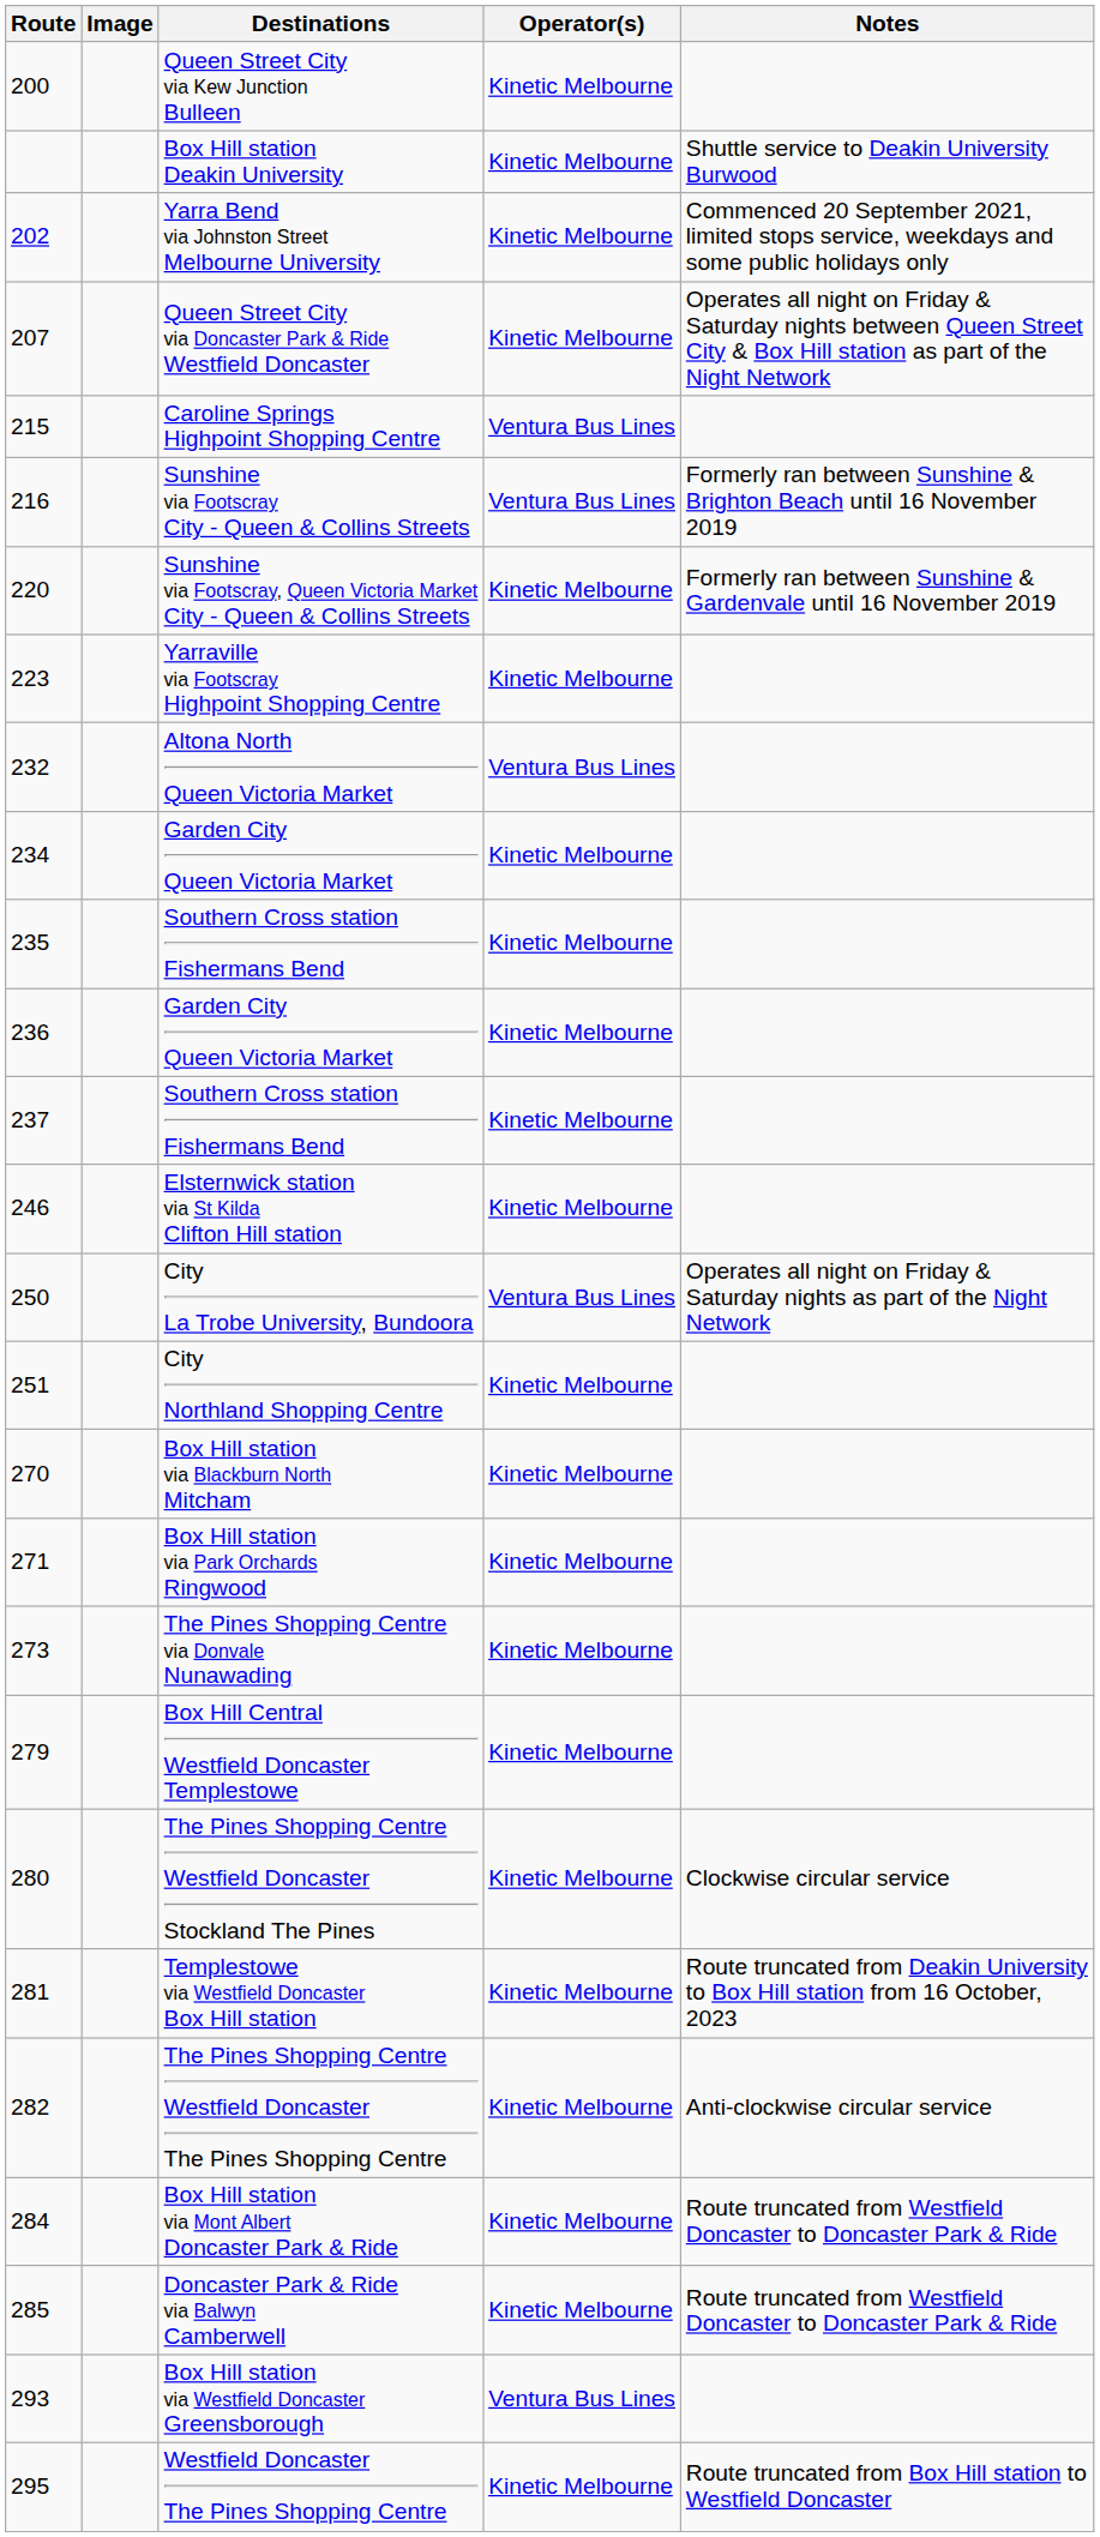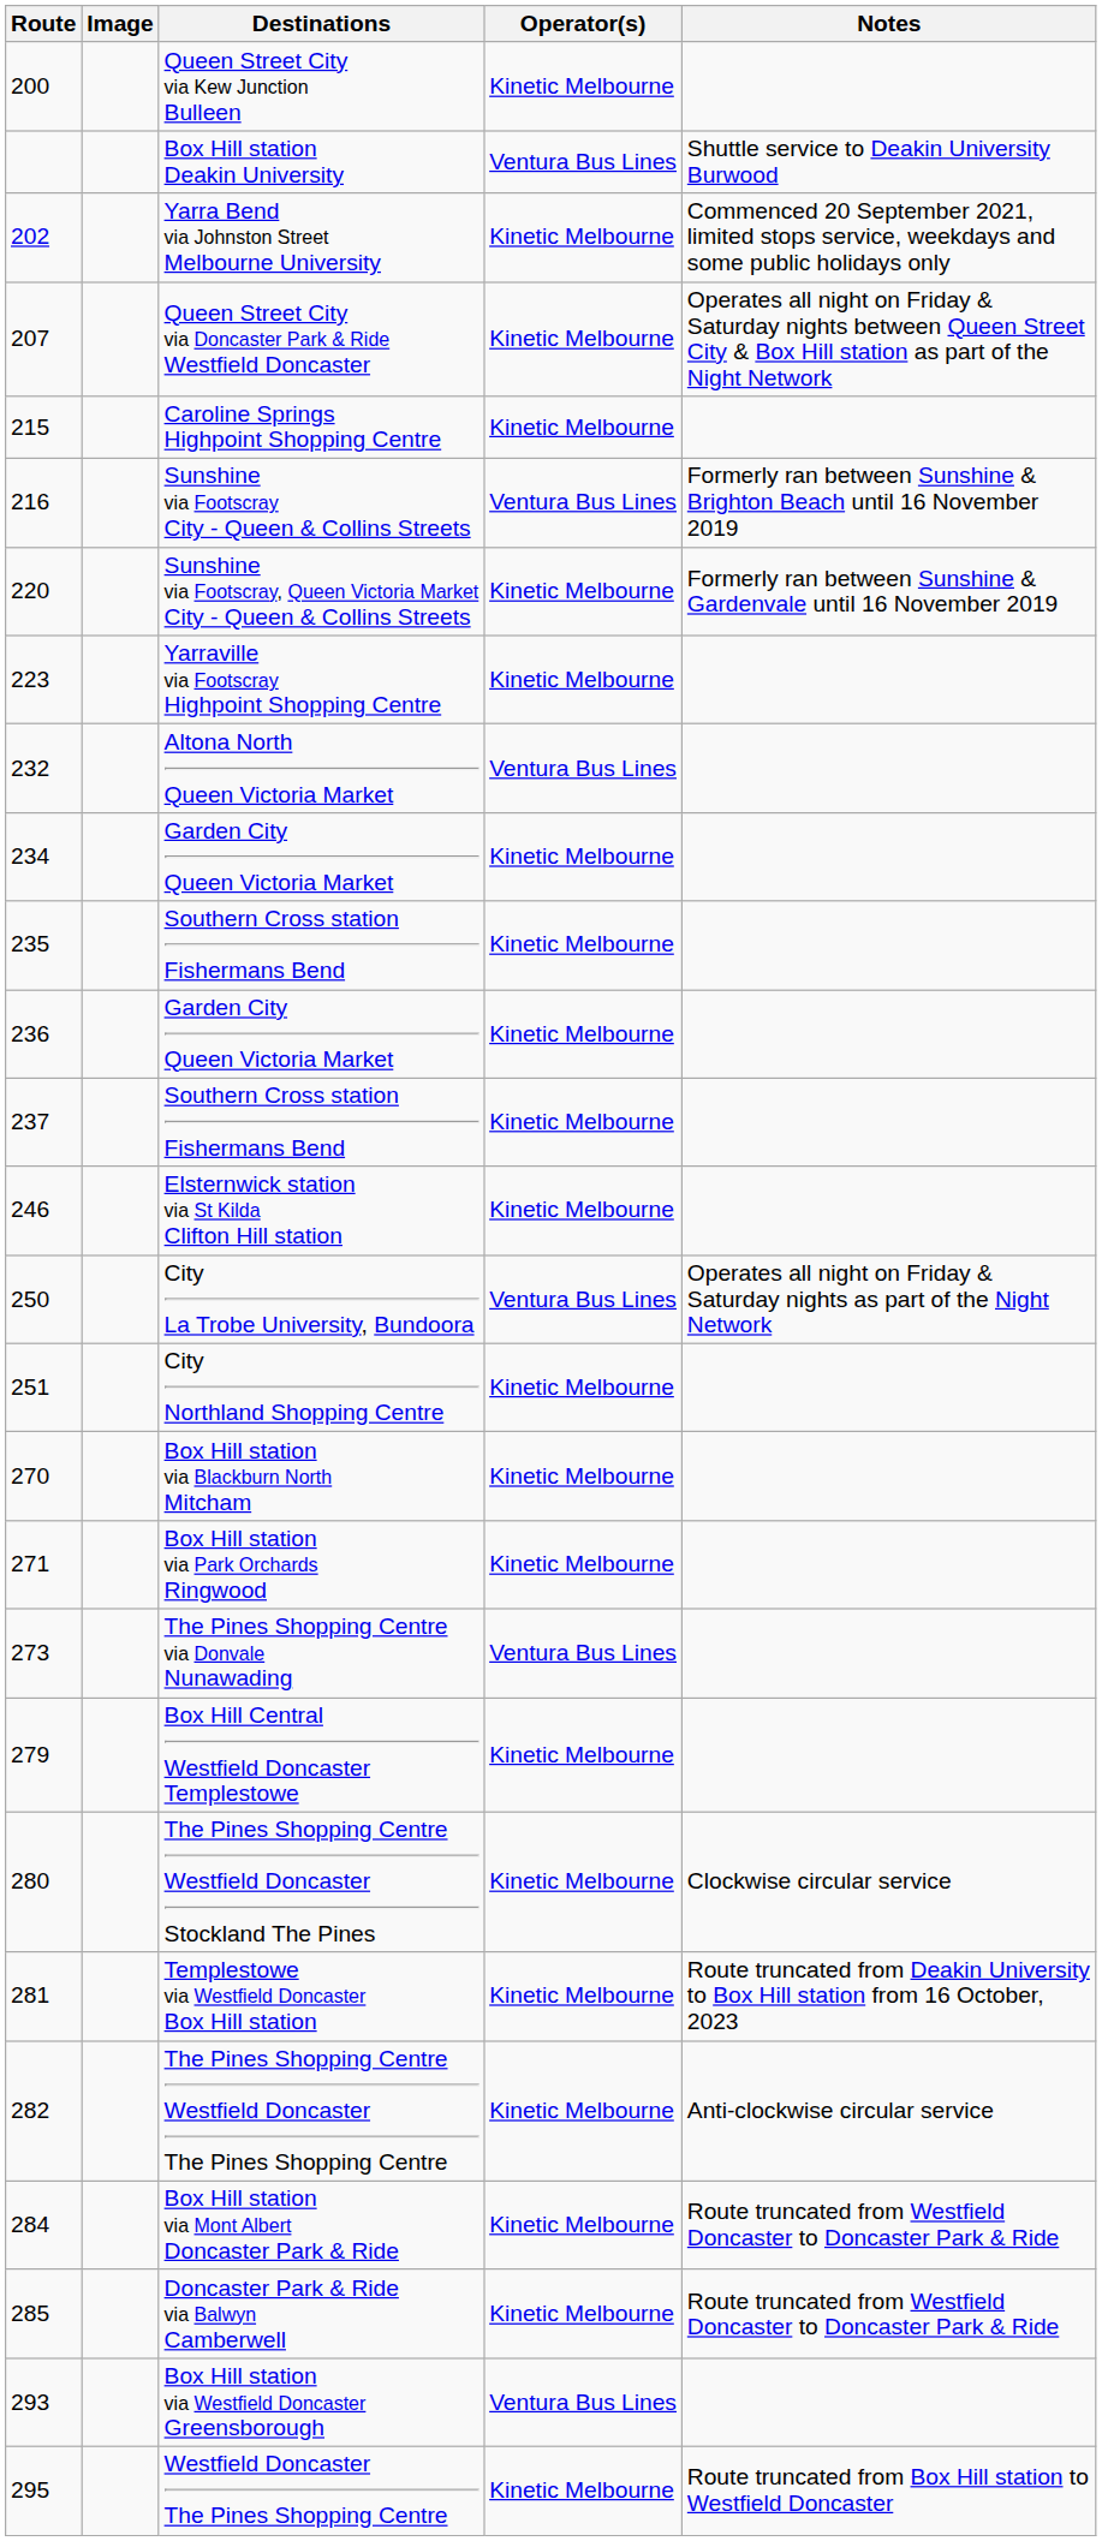 <table class="wikitable" style="text-align:left;padding:0; margin:0;">
 <tr>
 <th style="text-align:center;">Route</th>
 <th>Image</th>
 <th>Destinations</th>
 <th>Operator(s)</th>
 <th style="width:280px;">Notes</th>
 </tr>
 <tr>
 <td>200</td>
 <td></td>
 <td><a href='#'>Queen Street City</a><br><small>via Kew Junction</small><br><a href='#'>Bulleen</a></td>
 <td><a href='#'>Kinetic Melbourne</a></td>
 <td></td>
 </tr>
 <tr>
 <td></td>
 <td></td>
 <td><a href='#'>Box Hill station</a><br><a href='#'>Deakin University</a></td>
-<td><a href='#'>Kinetic Melbourne</a></td>
+<td><a href='#'>Ventura Bus Lines</a></td>
 <td>Shuttle service to <a href='#'>Deakin University Burwood</a></td>
 </tr>
 <tr>
 <td><a href='#'>202</a></td>
 <td></td>
 <td><a href='#'>Yarra Bend</a><br><small>via Johnston Street</small><br><a href='#'>Melbourne University</a></td>
 <td><a href='#'>Kinetic Melbourne</a></td>
 <td>Commenced 20 September 2021, limited stops service, weekdays and some public holidays only</td>
 </tr>
 <tr>
 <td>207</td>
 <td></td>
 <td><a href='#'>Queen Street City</a><br><small>via <a href='#'>Doncaster Park & Ride</a></small><br><a href='#'>Westfield Doncaster</a></td>
 <td><a href='#'>Kinetic Melbourne</a></td>
 <td>Operates all night on Friday & Saturday nights between <a href='#'>Queen Street City</a> & <a href='#'>Box Hill station</a> as part of the <a href='#'>Night Network</a></td>
 </tr>
 <tr>
 <td>215</td>
 <td></td>
 <td><a href='#'>Caroline Springs</a><br><a href='#'>Highpoint Shopping Centre</a></td>
-<td><a href='#'>Ventura Bus Lines</a></td>
+<td><a href='#'>Kinetic Melbourne</a></td>
 <td></td>
 </tr>
 <tr>
 <td>216</td>
 <td></td>
 <td><a href='#'>Sunshine</a><br><small>via <a href='#'>Footscray</a></small><br><a href='#'>City - Queen & Collins Streets</a></td>
 <td><a href='#'>Ventura Bus Lines</a></td>
 <td>Formerly ran between <a href='#'>Sunshine</a> & <a href='#'>Brighton Beach</a> until 16 November 2019</td>
 </tr>
 <tr>
 <td>220</td>
 <td></td>
 <td><a href='#'>Sunshine</a><br><small>via <a href='#'>Footscray</a>, <a href='#'>Queen Victoria Market</a></small><br><a href='#'>City - Queen & Collins Streets</a></td>
 <td><a href='#'>Kinetic Melbourne</a></td>
 <td>Formerly ran between <a href='#'>Sunshine</a> & <a href='#'>Gardenvale</a> until 16 November 2019</td>
 </tr>
 <tr>
 <td>223</td>
 <td></td>
 <td><a href='#'>Yarraville</a><br><small>via <a href='#'>Footscray</a></small><br><a href='#'>Highpoint Shopping Centre</a></td>
 <td><a href='#'>Kinetic Melbourne</a></td>
 <td></td>
 </tr>
 <tr>
 <td>232</td>
 <td></td>
 <td><a href='#'>Altona North</a><hr><a href='#'>Queen Victoria Market</a></td>
 <td><a href='#'>Ventura Bus Lines</a></td>
 <td></td>
 </tr>
 <tr>
 <td>234</td>
 <td></td>
 <td><a href='#'>Garden City</a><hr><a href='#'>Queen Victoria Market</a></td>
 <td><a href='#'>Kinetic Melbourne</a></td>
 <td></td>
 </tr>
 <tr>
 <td>235</td>
 <td></td>
 <td><a href='#'>Southern Cross station</a><hr><a href='#'>Fishermans Bend</a></td>
 <td><a href='#'>Kinetic Melbourne</a></td>
 <td></td>
 </tr>
 <tr>
 <td>236</td>
 <td></td>
 <td><a href='#'>Garden City</a><hr><a href='#'>Queen Victoria Market</a></td>
 <td><a href='#'>Kinetic Melbourne</a></td>
 <td></td>
 </tr>
 <tr>
 <td>237</td>
 <td></td>
 <td><a href='#'>Southern Cross station</a><hr><a href='#'>Fishermans Bend</a></td>
 <td><a href='#'>Kinetic Melbourne</a></td>
 <td></td>
 </tr>
 <tr>
 <td>246</td>
 <td></td>
 <td><a href='#'>Elsternwick station</a><br><small>via <a href='#'>St Kilda</a></small><br><a href='#'>Clifton Hill station</a></td>
 <td><a href='#'>Kinetic Melbourne</a></td>
 <td></td>
 </tr>
 <tr>
 <td>250</td>
 <td></td>
 <td>City<hr><a href='#'>La Trobe University</a>, <a href='#'>Bundoora</a></td>
 <td><a href='#'>Ventura Bus Lines</a></td>
 <td>Operates all night on Friday & Saturday nights as part of the <a href='#'>Night Network</a></td>
 </tr>
 <tr>
 <td>251</td>
 <td></td>
 <td>City<hr><a href='#'>Northland Shopping Centre</a></td>
 <td><a href='#'>Kinetic Melbourne</a></td>
 <td></td>
 </tr>
 <tr>
 <td>270</td>
 <td></td>
 <td><a href='#'>Box Hill station</a><br><small>via <a href='#'>Blackburn North</a></small><br><a href='#'>Mitcham</a></td>
 <td><a href='#'>Kinetic Melbourne</a></td>
 <td></td>
 </tr>
 <tr>
 <td>271</td>
 <td></td>
 <td><a href='#'>Box Hill station</a><br><small>via <a href='#'>Park Orchards</a></small><br><a href='#'>Ringwood</a></td>
 <td><a href='#'>Kinetic Melbourne</a></td>
 <td></td>
 </tr>
 <tr>
 <td>273</td>
 <td></td>
 <td><a href='#'>The Pines Shopping Centre</a><br><small>via <a href='#'>Donvale</a></small><br><a href='#'>Nunawading</a></td>
-<td><a href='#'>Kinetic Melbourne</a></td>
+<td><a href='#'>Ventura Bus Lines</a></td>
 <td></td>
 </tr>
 <tr>
 <td>279</td>
 <td></td>
 <td><a href='#'>Box Hill Central</a><hr><a href='#'>Westfield Doncaster</a><br><a href='#'>Templestowe</a></td>
 <td><a href='#'>Kinetic Melbourne</a></td>
 <td></td>
 </tr>
 <tr>
 <td>280</td>
 <td></td>
 <td><a href='#'>The Pines Shopping Centre</a><hr><a href='#'>Westfield Doncaster</a><hr>Stockland The Pines</td>
 <td><a href='#'>Kinetic Melbourne</a></td>
 <td>Clockwise circular service</td>
 </tr>
 <tr>
 <td>281</td>
 <td></td>
 <td><a href='#'>Templestowe</a><br><small>via <a href='#'>Westfield Doncaster</a></small><br><a href='#'>Box Hill station</a></td>
 <td><a href='#'>Kinetic Melbourne</a></td>
 <td>Route truncated from <a href='#'>Deakin University</a> to <a href='#'>Box Hill station</a> from 16 October, 2023</td>
 </tr>
 <tr>
 <td>282</td>
 <td></td>
 <td><a href='#'>The Pines Shopping Centre</a><hr><a href='#'>Westfield Doncaster</a><hr>The Pines Shopping Centre</td>
 <td><a href='#'>Kinetic Melbourne</a></td>
 <td>Anti-clockwise circular service</td>
 </tr>
 <tr>
 <td>284</td>
 <td></td>
 <td><a href='#'>Box Hill station</a><br><small>via <a href='#'>Mont Albert</a></small><br><a href='#'>Doncaster Park & Ride</a></td>
 <td><a href='#'>Kinetic Melbourne</a></td>
 <td>Route truncated from <a href='#'>Westfield Doncaster</a> to <a href='#'>Doncaster Park & Ride</a></td>
 </tr>
 <tr>
 <td>285</td>
 <td></td>
 <td><a href='#'>Doncaster Park & Ride</a><br><small>via <a href='#'>Balwyn</a></small><br><a href='#'>Camberwell</a></td>
 <td><a href='#'>Kinetic Melbourne</a></td>
 <td>Route truncated from <a href='#'>Westfield Doncaster</a> to <a href='#'>Doncaster Park & Ride</a></td>
 </tr>
 <tr>
 <td>293</td>
 <td></td>
 <td><a href='#'>Box Hill station</a><br><small>via <a href='#'>Westfield Doncaster</a></small><br><a href='#'>Greensborough</a></td>
 <td><a href='#'>Ventura Bus Lines</a></td>
 <td></td>
 </tr>
 <tr>
 <td>295</td>
 <td></td>
 <td><a href='#'>Westfield Doncaster</a><hr><a href='#'>The Pines Shopping Centre</a></td>
 <td><a href='#'>Kinetic Melbourne</a></td>
 <td>Route truncated from <a href='#'>Box Hill station</a> to <a href='#'>Westfield Doncaster</a></td>
 </tr>
 </table>
